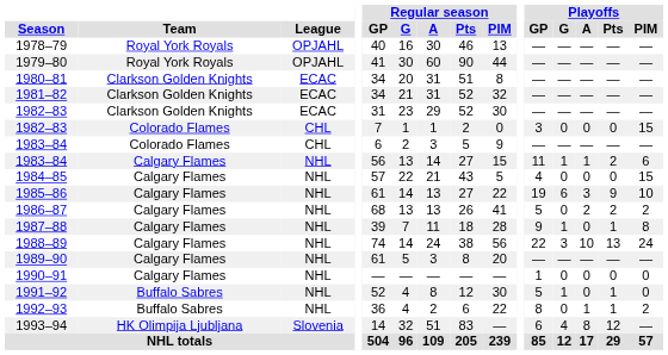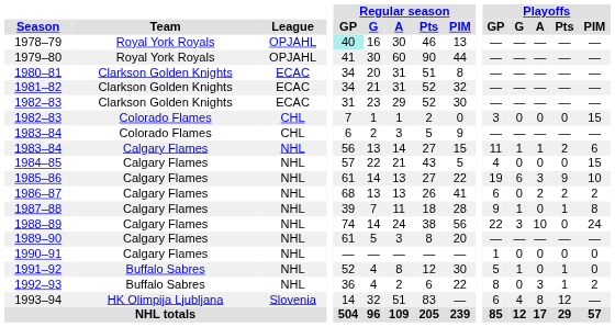 <table border="0" cellpadding="1" cellspacing="0" style="text-align:center; width:50em;">
 <tr style="background:#e0e0e0;">
 <th colspan="3"  bgcolor="#ffffff"> </th>
 <th rowspan="99" bgcolor="#ffffff"> </th>
 <th colspan="5"><a href='#'>Regular season</a></th>
 <th rowspan="99" bgcolor="#ffffff"> </th>
 <th colspan="5"><a href='#'>Playoffs</a></th>
 </tr>
 <tr style="background:#e0e0e0;">
 <th><a href='#'>Season</a></th>
 <th>Team</th>
 <th>League</th>
 <th>GP</th>
 <th><a href='#'>G</a></th>
 <th><a href='#'>A</a></th>
 <th><a href='#'>Pts</a></th>
 <th><a href='#'>PIM</a></th>
 <th>GP</th>
 <th>G</th>
 <th>A</th>
 <th>Pts</th>
 <th>PIM</th>
 </tr>
 <tr>
 <td>1978–79</td>
 <td><a href='#'>Royal York Royals</a></td>
 <td><a href='#'>OPJAHL</a></td>
-<td>40</td>
+<td style="background: paleturquoise;">40</td>
 <td>16</td>
 <td>30</td>
 <td>46</td>
 <td>13</td>
 <td>—</td>
 <td>—</td>
 <td>—</td>
 <td>—</td>
 <td>—</td>
 </tr>
 <tr bgcolor="#f0f0f0">
 <td>1979–80</td>
 <td>Royal York Royals</td>
 <td>OPJAHL</td>
 <td>41</td>
 <td>30</td>
 <td>60</td>
 <td>90</td>
 <td>44</td>
 <td>—</td>
 <td>—</td>
 <td>—</td>
 <td>—</td>
 <td>—</td>
 </tr>
 <tr>
 <td><a href='#'>1980–81</a></td>
 <td><a href='#'>Clarkson Golden Knights</a></td>
 <td><a href='#'>ECAC</a></td>
 <td>34</td>
 <td>20</td>
 <td>31</td>
 <td>51</td>
 <td>8</td>
 <td>—</td>
 <td>—</td>
 <td>—</td>
 <td>—</td>
 <td>—</td>
 </tr>
 <tr bgcolor="#f0f0f0">
 <td><a href='#'>1981–82</a></td>
 <td>Clarkson Golden Knights</td>
 <td>ECAC</td>
 <td>34</td>
 <td>21</td>
 <td>31</td>
 <td>52</td>
 <td>32</td>
 <td>—</td>
 <td>—</td>
 <td>—</td>
 <td>—</td>
 <td>—</td>
 </tr>
 <tr>
 <td><a href='#'>1982–83</a></td>
 <td>Clarkson Golden Knights</td>
 <td>ECAC</td>
 <td>31</td>
 <td>23</td>
 <td>29</td>
 <td>52</td>
 <td>30</td>
 <td>—</td>
 <td>—</td>
 <td>—</td>
 <td>—</td>
 <td>—</td>
 </tr>
 <tr bgcolor="#f0f0f0">
 <td><a href='#'>1982–83</a></td>
 <td><a href='#'>Colorado Flames</a></td>
 <td><a href='#'>CHL</a></td>
 <td>7</td>
 <td>1</td>
 <td>1</td>
 <td>2</td>
 <td>0</td>
 <td>3</td>
 <td>0</td>
 <td>0</td>
 <td>0</td>
 <td>15</td>
 </tr>
 <tr>
 <td><a href='#'>1983–84</a></td>
 <td>Colorado Flames</td>
 <td>CHL</td>
 <td>6</td>
 <td>2</td>
 <td>3</td>
 <td>5</td>
 <td>9</td>
 <td>—</td>
 <td>—</td>
 <td>—</td>
 <td>—</td>
 <td>—</td>
 </tr>
 <tr bgcolor="#f0f0f0">
 <td><a href='#'>1983–84</a></td>
 <td><a href='#'>Calgary Flames</a></td>
 <td><a href='#'>NHL</a></td>
 <td>56</td>
 <td>13</td>
 <td>14</td>
 <td>27</td>
 <td>15</td>
 <td>11</td>
 <td>1</td>
 <td>1</td>
 <td>2</td>
 <td>6</td>
 </tr>
 <tr>
 <td><a href='#'>1984–85</a></td>
 <td>Calgary Flames</td>
 <td>NHL</td>
 <td>57</td>
 <td>22</td>
 <td>21</td>
 <td>43</td>
 <td>5</td>
 <td>4</td>
 <td>0</td>
 <td>0</td>
 <td>0</td>
 <td>15</td>
 </tr>
 <tr bgcolor="#f0f0f0">
 <td><a href='#'>1985–86</a></td>
 <td>Calgary Flames</td>
 <td>NHL</td>
 <td>61</td>
 <td>14</td>
 <td>13</td>
 <td>27</td>
 <td>22</td>
 <td>19</td>
 <td>6</td>
 <td>3</td>
 <td>9</td>
 <td>10</td>
 </tr>
 <tr>
 <td><a href='#'>1986–87</a></td>
 <td>Calgary Flames</td>
 <td>NHL</td>
 <td>68</td>
 <td>13</td>
 <td>13</td>
 <td>26</td>
 <td>41</td>
-<td>5</td>
+<td>6</td>
 <td>0</td>
 <td>2</td>
 <td>2</td>
 <td>2</td>
 </tr>
 <tr bgcolor="#f0f0f0">
 <td><a href='#'>1987–88</a></td>
 <td>Calgary Flames</td>
 <td>NHL</td>
 <td>39</td>
 <td>7</td>
 <td>11</td>
 <td>18</td>
 <td>28</td>
 <td>9</td>
 <td>1</td>
 <td>0</td>
 <td>1</td>
 <td>8</td>
 </tr>
 <tr>
 <td><a href='#'>1988–89</a></td>
 <td>Calgary Flames</td>
 <td>NHL</td>
 <td>74</td>
 <td>14</td>
 <td>24</td>
 <td>38</td>
 <td>56</td>
 <td>22</td>
 <td>3</td>
 <td>10</td>
-<td>13</td>
+<td>0</td>
 <td>24</td>
 </tr>
 <tr bgcolor="#f0f0f0">
 <td><a href='#'>1989–90</a></td>
 <td>Calgary Flames</td>
 <td>NHL</td>
 <td>61</td>
 <td>5</td>
 <td>3</td>
 <td>8</td>
 <td>20</td>
 <td>—</td>
 <td>—</td>
 <td>—</td>
 <td>—</td>
 <td>—</td>
 </tr>
 <tr>
 <td><a href='#'>1990–91</a></td>
 <td>Calgary Flames</td>
 <td>NHL</td>
 <td>—</td>
 <td>—</td>
 <td>—</td>
 <td>—</td>
 <td>—</td>
 <td>1</td>
 <td>0</td>
 <td>0</td>
 <td>0</td>
 <td>0</td>
 </tr>
 <tr bgcolor="#f0f0f0">
 <td><a href='#'>1991–92</a></td>
 <td><a href='#'>Buffalo Sabres</a></td>
 <td>NHL</td>
 <td>52</td>
 <td>4</td>
 <td>8</td>
 <td>12</td>
 <td>30</td>
 <td>5</td>
 <td>1</td>
 <td>0</td>
 <td>1</td>
 <td>0</td>
 </tr>
 <tr>
 <td><a href='#'>1992–93</a></td>
 <td>Buffalo Sabres</td>
 <td>NHL</td>
 <td>36</td>
 <td>4</td>
 <td>2</td>
 <td>6</td>
 <td>22</td>
 <td>8</td>
 <td>0</td>
-<td>1</td>
+<td>3</td>
 <td>1</td>
 <td>2</td>
 </tr>
 <tr bgcolor="#f0f0f0">
 <td>1993–94</td>
 <td><a href='#'>HK Olimpija Ljubljana</a></td>
 <td><a href='#'>Slovenia</a></td>
 <td>14</td>
 <td>32</td>
 <td>51</td>
 <td>83</td>
 <td>—</td>
 <td>6</td>
 <td>4</td>
 <td>8</td>
 <td>12</td>
 <td>—</td>
 </tr>
 <tr bgcolor="#e0e0e0">
 <th colspan="3">NHL totals</th>
 <th>504</th>
 <th>96</th>
 <th>109</th>
 <th>205</th>
 <th>239</th>
 <th>85</th>
 <th>12</th>
 <th>17</th>
 <th>29</th>
 <th>57</th>
 </tr>
 </table>
